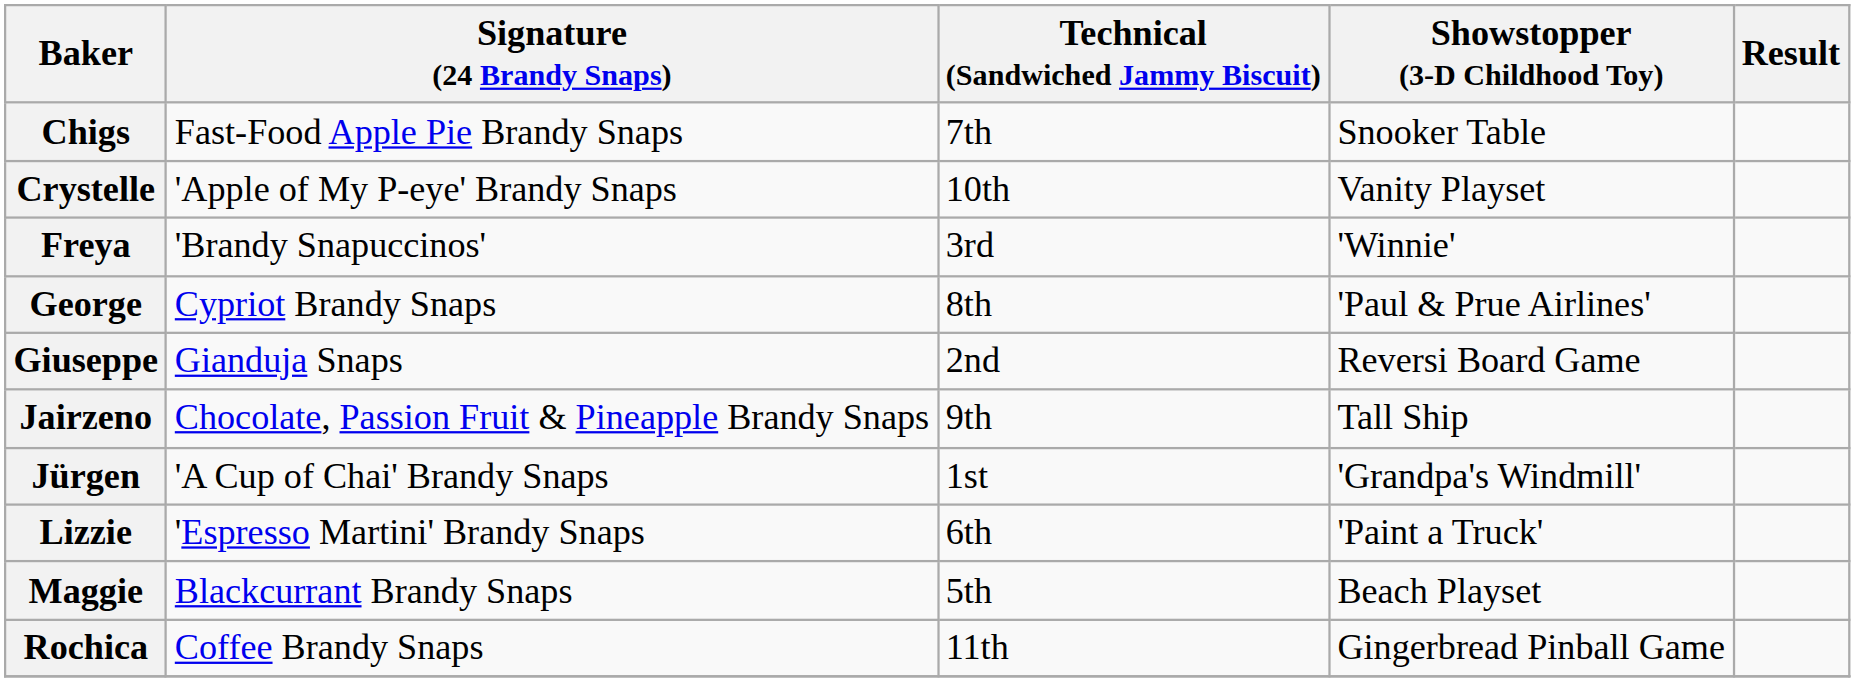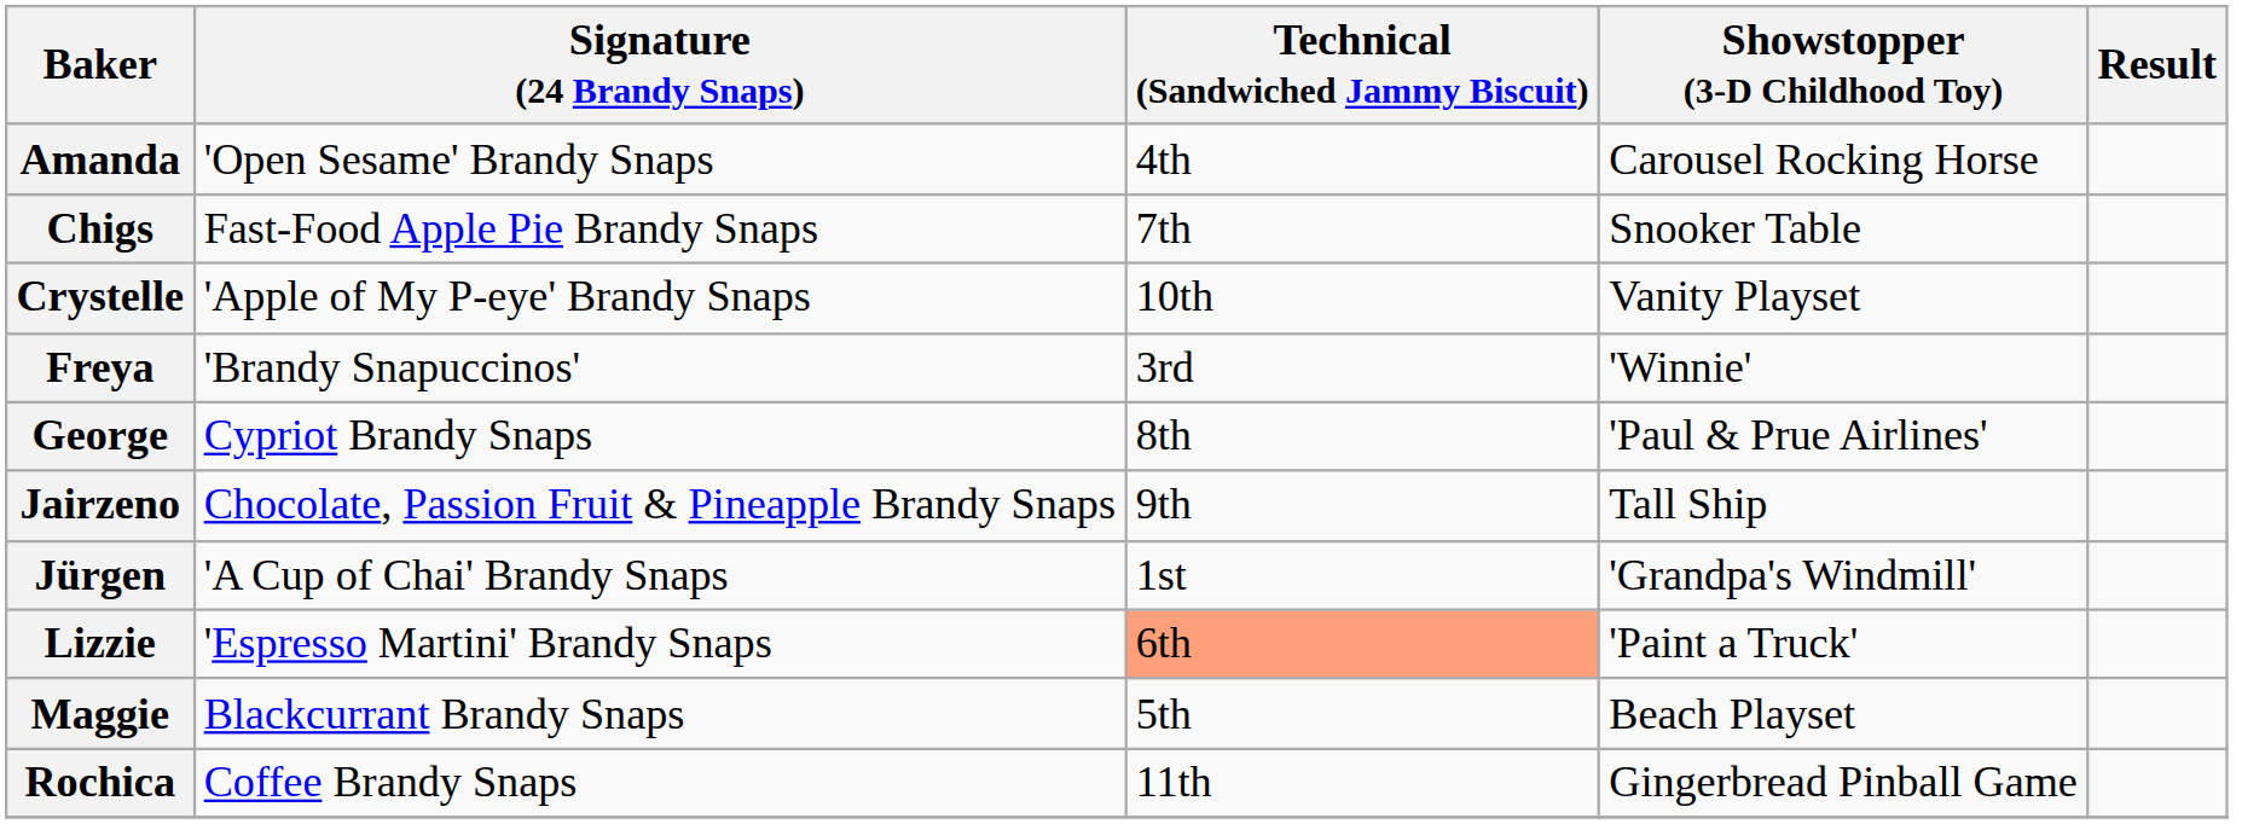 <table class="wikitable sortable col3center sticky-header">
 <tr>
 <th scope="col">Baker</th>
 <th scope="col" class="unsortable">Signature<br><small>(24 <a href='#'>Brandy Snaps</a>)</small></th>
 <th scope="col">Technical<br><small>(Sandwiched <a href='#'>Jammy Biscuit</a>)</small></th>
 <th scope="col" class="unsortable">Showstopper<br><small>(3-D Childhood Toy)</small></th>
 <th scope="col">Result</th>
+</tr>
+<tr>
+<th scope="row">Amanda</th>
+<td>'Open Sesame' Brandy Snaps</td>
+<td>4th</td>
+<td>Carousel Rocking Horse</td>
+<td></td>
 </tr>
 <tr>
 <th scope="row">Chigs</th>
 <td>Fast-Food <a href='#'>Apple Pie</a> Brandy Snaps</td>
 <td>7th</td>
 <td>Snooker Table</td>
 <td></td>
 </tr>
 <tr>
 <th scope="row">Crystelle</th>
 <td>'Apple of My P-eye' Brandy Snaps</td>
 <td>10th</td>
 <td>Vanity Playset</td>
 <td></td>
 </tr>
 <tr>
 <th scope="row">Freya</th>
 <td>'Brandy Snapuccinos'</td>
 <td>3rd</td>
 <td>'Winnie'</td>
 <td></td>
 </tr>
 <tr>
 <th scope="row">George</th>
 <td><a href='#'>Cypriot</a> Brandy Snaps</td>
 <td>8th</td>
 <td>'Paul & Prue Airlines'</td>
 <td></td>
 </tr>
 <tr>
-<th scope="row">Giuseppe</th>
-<td><a href='#'>Gianduja</a> Snaps</td>
-<td>2nd</td>
-<td>Reversi Board Game</td>
-<td></td>
-</tr>
-<tr>
 <th scope="row">Jairzeno</th>
 <td><a href='#'>Chocolate</a>, <a href='#'>Passion Fruit</a> & <a href='#'>Pineapple</a> Brandy Snaps</td>
 <td>9th</td>
 <td>Tall Ship</td>
 <td></td>
 </tr>
 <tr>
 <th scope="row">Jürgen</th>
 <td>'A Cup of Chai' Brandy Snaps</td>
 <td>1st</td>
 <td>'Grandpa's Windmill'</td>
 <td></td>
 </tr>
 <tr>
 <th scope="row">Lizzie</th>
 <td>'<a href='#'>Espresso</a> Martini' Brandy Snaps</td>
-<td>6th</td>
+<td style="background: lightsalmon;">6th</td>
 <td>'Paint a Truck'</td>
 <td></td>
 </tr>
 <tr>
 <th scope="row">Maggie</th>
 <td><a href='#'>Blackcurrant</a> Brandy Snaps</td>
 <td>5th</td>
 <td>Beach Playset</td>
 <td></td>
 </tr>
 <tr>
 <th scope="row">Rochica</th>
 <td><a href='#'>Coffee</a> Brandy Snaps</td>
 <td>11th</td>
 <td>Gingerbread Pinball Game</td>
 <td></td>
 </tr>
 <tr>
 </tr>
 </table>
